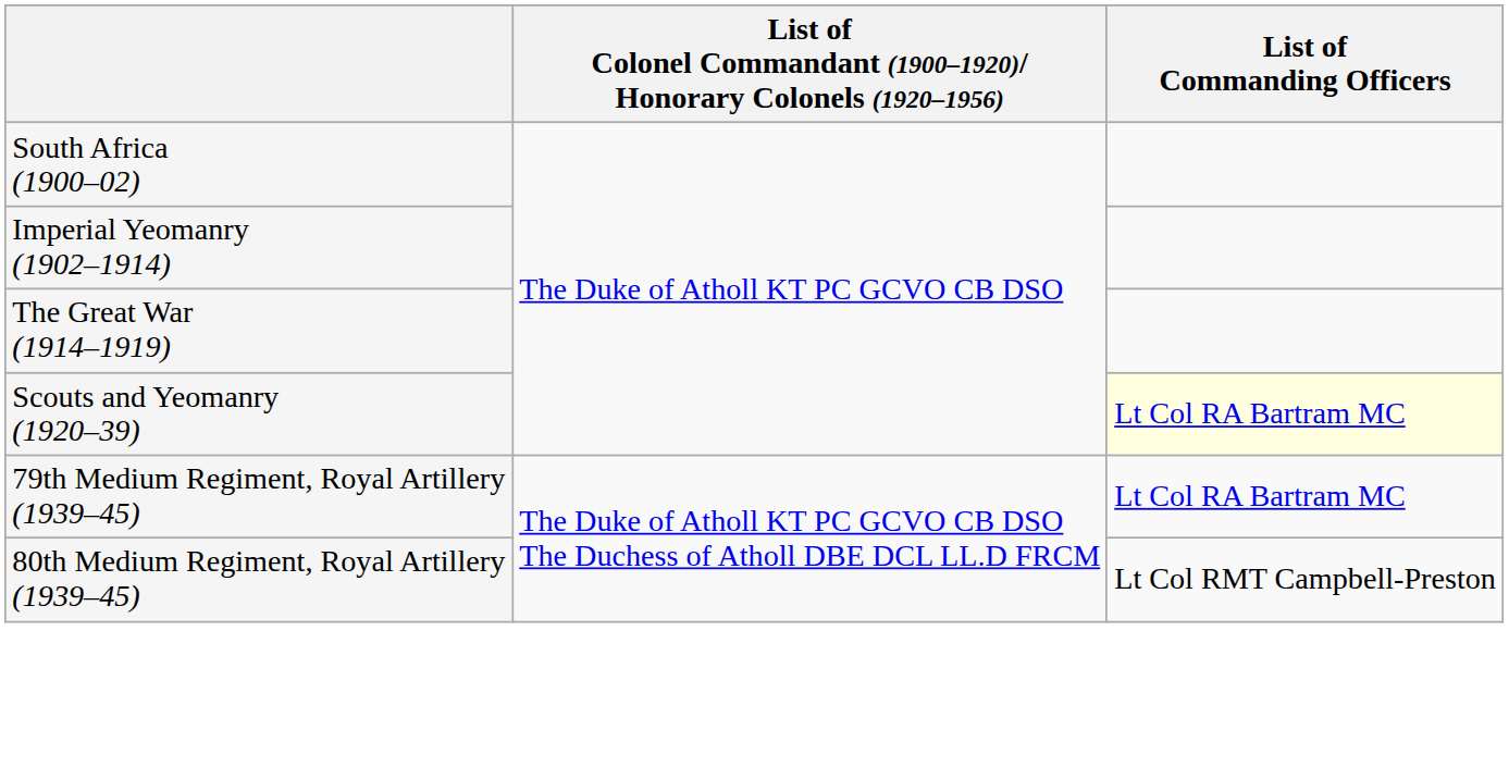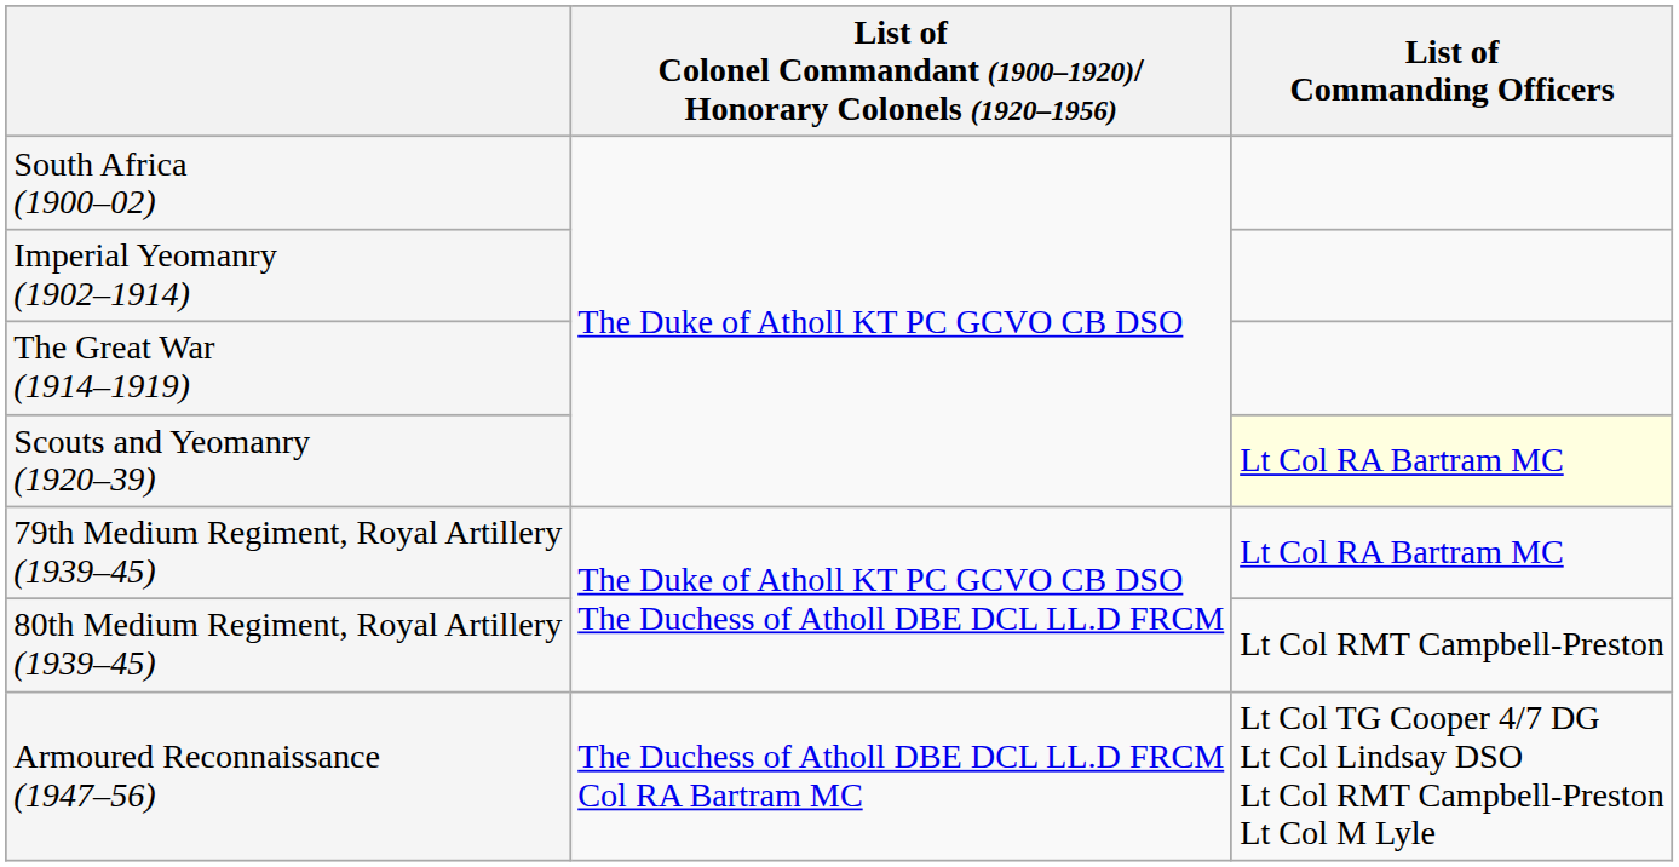 <table class="wikitable collapsible collapsed">
 <tr>
 <th></th>
 <th>List of <br>Colonel Commandant <small><em>(1900–1920)</em></small>/<br>Honorary Colonels <small><em>(1920–1956)</em></small></th>
 <th>List of <br>Commanding Officers</th>
 </tr>
 <tr>
 <td bgcolor="WhiteSmoke">South Africa<br><em>(1900–02)</em></td>
 <td rowspan="4"><a href='#'>The Duke of Atholl KT PC GCVO CB DSO</a></td>
 <td></td>
 </tr>
 <tr>
 <td bgcolor="WhiteSmoke">Imperial Yeomanry<br><em>(1902–1914)</em></td>
 <td></td>
 </tr>
 <tr>
 <td bgcolor="WhiteSmoke">The Great War <br><em>(1914–1919)</em></td>
 <td></td>
 </tr>
 <tr>
 <td bgcolor="WhiteSmoke">Scouts and Yeomanry<br><em>(1920–39)</em></td>
 <td style="background: lightyellow;"><a href='#'>Lt Col RA Bartram MC</a></td>
 </tr>
 <tr>
 <td bgcolor="WhiteSmoke">79th Medium Regiment, Royal Artillery<br><em>(1939–45)</em></td>
 <td rowspan="2"><a href='#'>The Duke of Atholl KT PC GCVO CB DSO</a><br><a href='#'>The Duchess of Atholl DBE DCL LL.D FRCM</a></td>
 <td><a href='#'>Lt Col RA Bartram MC</a></td>
 </tr>
 <tr>
 <td bgcolor="WhiteSmoke">80th Medium Regiment, Royal Artillery<br><em>(1939–45)</em></td>
 <td>Lt Col RMT Campbell-Preston</td>
 </tr>
+<tr>
+<td bgcolor="WhiteSmoke">Armoured Reconnaissance<br><em>(1947–56)</em></td>
+<td><a href='#'>The Duchess of Atholl DBE DCL LL.D FRCM</a><br><a href='#'>Col RA Bartram MC</a></td>
+<td>Lt Col TG Cooper 4/7 DG<br>Lt Col Lindsay DSO<br>Lt Col RMT Campbell-Preston<br>Lt Col M Lyle</td>
+</tr>
 </table>
